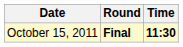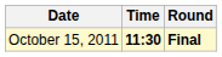 <table class="wikitable">
 <tr>
 <th>Date</th>
+<th>Time</th>
 <th>Round</th>
-<th>Time</th>
 </tr>
 <tr style=background:lemonchiffon>
 <td>October 15, 2011</td>
+<td><strong>11:30</strong></td>
 <td><strong>Final</strong></td>
-<td><strong>11:30</strong></td>
 </tr>
 </table>
